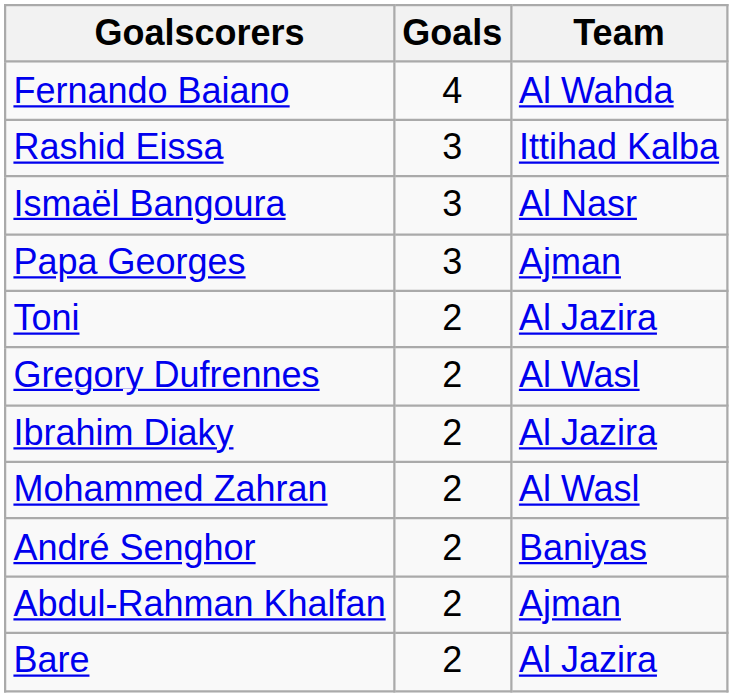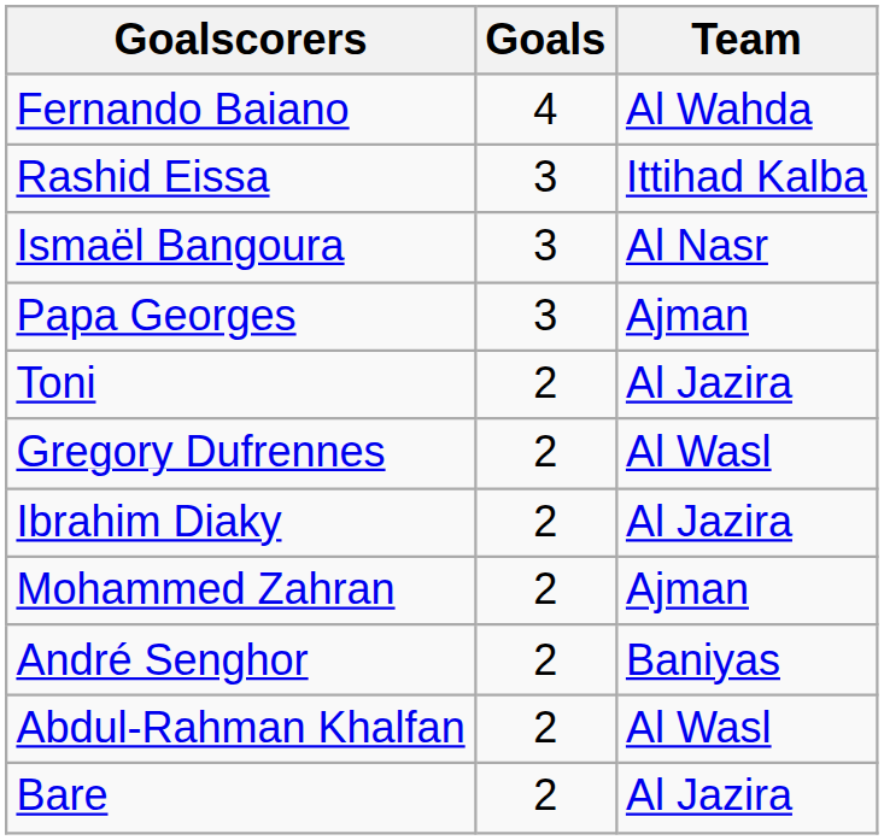 <table class="wikitable sortable">
 <tr>
 <th>Goalscorers</th>
 <th>Goals</th>
 <th>Team</th>
 </tr>
 <tr>
 <td> <a href='#'>Fernando Baiano</a></td>
 <td style="text-align:center">4</td>
 <td><a href='#'>Al Wahda</a></td>
 </tr>
 <tr>
 <td> <a href='#'>Rashid Eissa</a></td>
 <td style="text-align:center">3</td>
 <td><a href='#'>Ittihad Kalba</a></td>
 </tr>
 <tr>
 <td> <a href='#'>Ismaël Bangoura</a></td>
 <td style="text-align:center">3</td>
 <td><a href='#'>Al Nasr</a></td>
 </tr>
 <tr>
 <td> <a href='#'>Papa Georges</a></td>
 <td style="text-align:center">3</td>
 <td><a href='#'>Ajman</a></td>
 </tr>
 <tr>
 <td> <a href='#'>Toni</a></td>
 <td style="text-align:center">2</td>
 <td><a href='#'>Al Jazira</a></td>
 </tr>
 <tr>
 <td> <a href='#'>Gregory Dufrennes</a></td>
 <td style="text-align:center">2</td>
 <td><a href='#'>Al Wasl</a></td>
 </tr>
 <tr>
 <td> <a href='#'>Ibrahim Diaky</a></td>
 <td style="text-align:center">2</td>
 <td><a href='#'>Al Jazira</a></td>
 </tr>
 <tr>
 <td> <a href='#'>Mohammed Zahran</a></td>
 <td style="text-align:center">2</td>
-<td><a href='#'>Al Wasl</a></td>
+<td><a href='#'>Ajman</a></td>
 </tr>
 <tr>
 <td> <a href='#'>André Senghor</a></td>
 <td style="text-align:center">2</td>
 <td><a href='#'>Baniyas</a></td>
 </tr>
 <tr>
 <td> <a href='#'>Abdul-Rahman Khalfan</a></td>
 <td style="text-align:center">2</td>
-<td><a href='#'>Ajman</a></td>
+<td><a href='#'>Al Wasl</a></td>
 </tr>
 <tr>
 <td> <a href='#'>Bare</a></td>
 <td style="text-align:center">2</td>
 <td><a href='#'>Al Jazira</a></td>
 </tr>
 </table>
